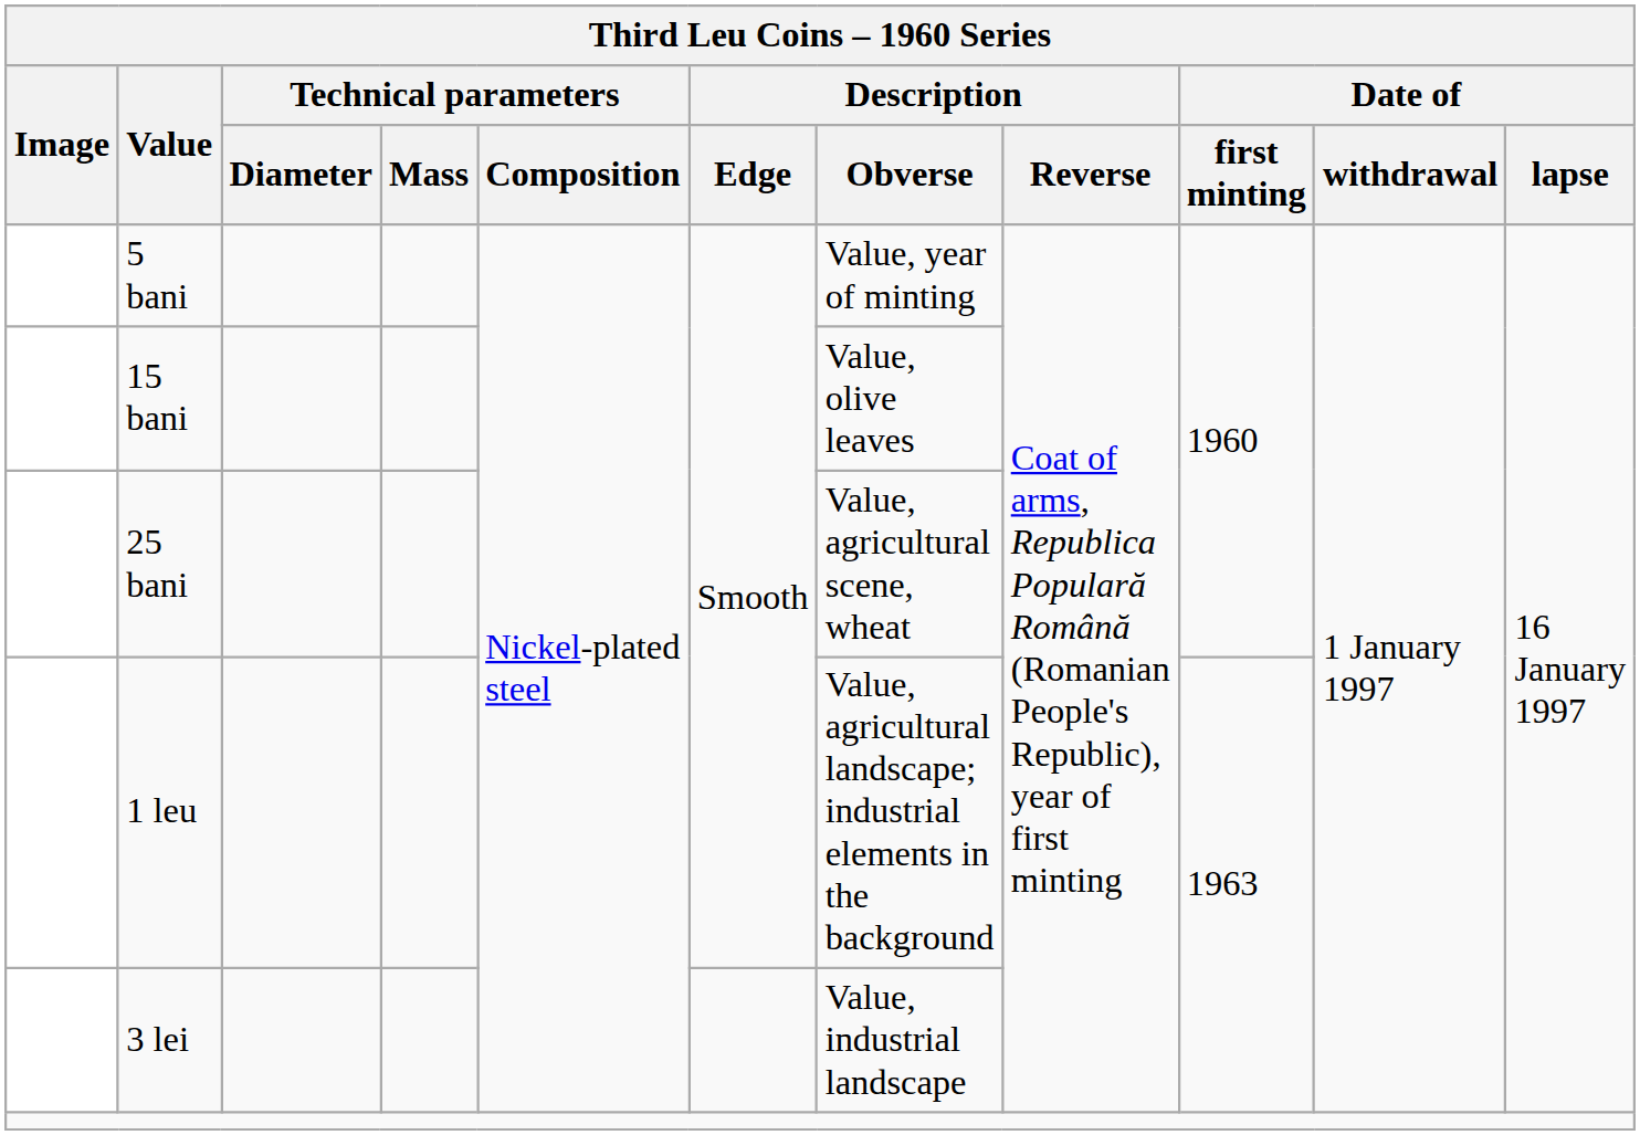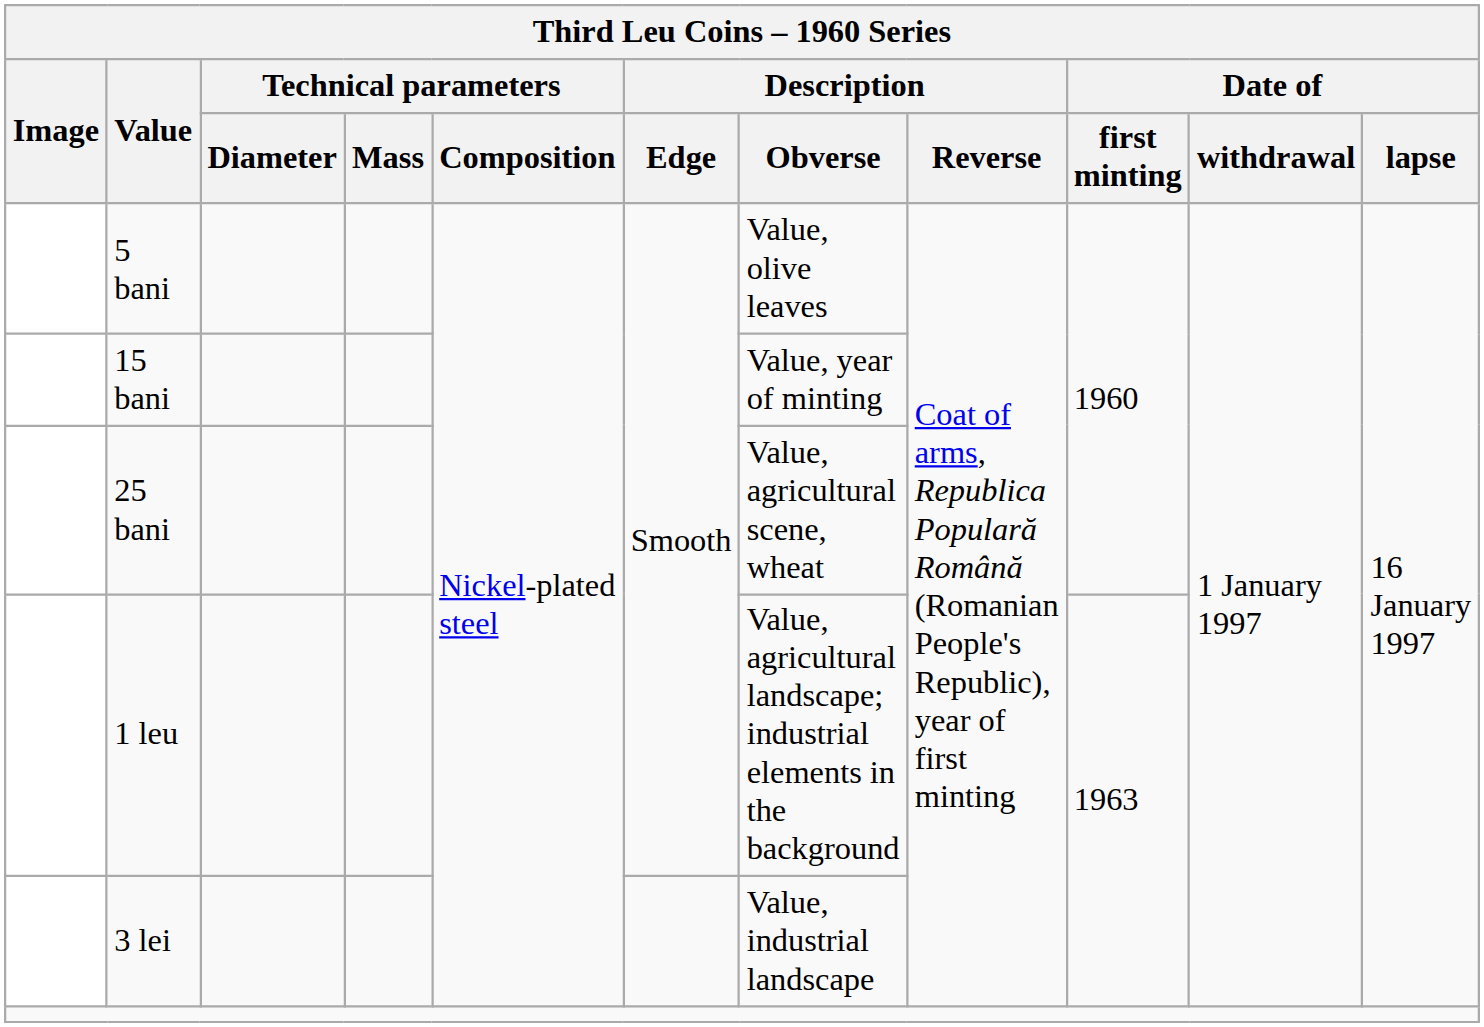 <table class="wikitable" style="font-size: 90%">
 <tr>
 <th colspan="11">Third Leu Coins –  1960 Series</th>
 </tr>
 <tr>
 <th rowspan="2">Image</th>
 <th rowspan="2">Value</th>
 <th colspan="3">Technical parameters</th>
 <th colspan="3">Description</th>
 <th colspan="3">Date of</th>
 </tr>
 <tr>
 <th>Diameter</th>
 <th>Mass</th>
 <th>Composition</th>
 <th>Edge</th>
 <th>Obverse</th>
 <th>Reverse</th>
 <th>first minting</th>
 <th>withdrawal</th>
 <th>lapse</th>
 </tr>
 <tr>
 <td align="center" bgcolor="white"></td>
 <td>5 bani</td>
 <td></td>
 <td></td>
 <td rowspan = 5><a href='#'>Nickel</a>-plated <a href='#'>steel</a></td>
 <td rowspan = 4>Smooth</td>
-<td>Value, year of minting</td>
+<td>Value, olive leaves</td>
 <td rowspan = 5><a href='#'>Coat of arms</a>, <em>Republica Populară Română</em> (Romanian People's Republic), year of first minting</td>
 <td rowspan = 3>1960</td>
 <td rowspan = 5>1 January 1997</td>
 <td rowspan = 5>16 January 1997</td>
 </tr>
 <tr>
 <td align="center" bgcolor="white"></td>
 <td>15 bani</td>
 <td></td>
 <td></td>
-<td>Value, olive leaves</td>
+<td>Value, year of minting</td>
 </tr>
 <tr>
 <td align="center" bgcolor="white"></td>
 <td>25 bani</td>
 <td></td>
 <td></td>
 <td>Value, agricultural scene, wheat</td>
 </tr>
 <tr>
 <td align="center" bgcolor="white"></td>
 <td>1 leu</td>
 <td></td>
 <td></td>
 <td>Value, agricultural landscape; industrial elements in the background</td>
 <td rowspan = 2>1963</td>
 </tr>
 <tr>
 <td align="center" bgcolor="white"></td>
 <td>3 lei</td>
 <td></td>
 <td></td>
 <td></td>
 <td>Value, industrial landscape</td>
 </tr>
 <tr>
 <td colspan="11"></td>
 </tr>
 </table>
